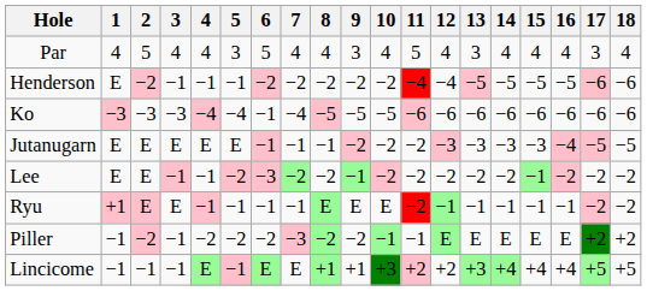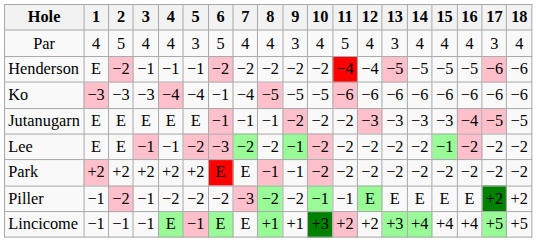 <table class="wikitable" style="text-align:center">
 <tr>
 <th>Hole</th>
 <th>1</th>
 <th>2</th>
 <th>3</th>
 <th>4</th>
 <th>5</th>
 <th>6</th>
 <th>7</th>
 <th>8</th>
 <th>9</th>
 <th>10</th>
 <th>11</th>
 <th>12</th>
 <th>13</th>
 <th>14</th>
 <th>15</th>
 <th>16</th>
 <th>17</th>
 <th>18</th>
 </tr>
 <tr>
 <td>Par</td>
 <td>4</td>
 <td>5</td>
 <td>4</td>
 <td>4</td>
 <td>3</td>
 <td>5</td>
 <td>4</td>
 <td>4</td>
 <td>3</td>
 <td>4</td>
 <td>5</td>
 <td>4</td>
 <td>3</td>
 <td>4</td>
 <td>4</td>
 <td>4</td>
 <td>3</td>
 <td>4</td>
 </tr>
 <tr>
 <td align=left> Henderson</td>
 <td>E</td>
 <td style="background: Pink;">−2</td>
 <td>−1</td>
 <td>−1</td>
 <td>−1</td>
 <td style="background: Pink;">−2</td>
 <td>−2</td>
 <td>−2</td>
 <td>−2</td>
 <td>−2</td>
 <td style="background: Red;">−4</td>
 <td>−4</td>
 <td style="background: Pink;">−5</td>
 <td>−5</td>
 <td>−5</td>
 <td>−5</td>
 <td style="background: Pink;">−6</td>
 <td>−6</td>
 </tr>
 <tr>
 <td align=left> Ko</td>
 <td style="background: Pink;">−3</td>
 <td>−3</td>
 <td>−3</td>
 <td style="background: Pink;">−4</td>
 <td>−4</td>
 <td>−1</td>
 <td>−4</td>
 <td style="background: Pink;">−5</td>
 <td>−5</td>
 <td>−5</td>
 <td style="background: Pink;">−6</td>
 <td>−6</td>
 <td>−6</td>
 <td>−6</td>
 <td>−6</td>
 <td>−6</td>
 <td>−6</td>
 <td>−6</td>
 </tr>
 <tr>
 <td align=left> Jutanugarn</td>
 <td>E</td>
 <td>E</td>
 <td>E</td>
 <td>E</td>
 <td>E</td>
 <td style="background: Pink;">−1</td>
 <td>−1</td>
 <td>−1</td>
 <td style="background: Pink;">−2</td>
 <td>−2</td>
 <td>−2</td>
 <td style="background: Pink;">−3</td>
 <td>−3</td>
 <td>−3</td>
 <td>−3</td>
 <td style="background: Pink;">−4</td>
 <td style="background: Pink;">−5</td>
 <td>−5</td>
 </tr>
 <tr>
 <td align=left> Lee</td>
 <td>E</td>
 <td>E</td>
 <td style="background: Pink;">−1</td>
 <td>−1</td>
 <td style="background: Pink;">−2</td>
 <td style="background: Pink;">−3</td>
 <td style="background: PaleGreen;">−2</td>
 <td>−2</td>
 <td style="background: PaleGreen;">−1</td>
 <td style="background: Pink;">−2</td>
 <td>−2</td>
 <td>−2</td>
 <td>−2</td>
 <td>−2</td>
 <td style="background: PaleGreen;">−1</td>
 <td style="background: Pink;">−2</td>
 <td>−2</td>
 <td>−2</td>
 </tr>
 <tr>
-<td align=left> Ryu</td>
-<td style="background: Pink;">+1</td>
-<td style="background: Pink;">E</td>
+<td align=left> Park</td>
+<td style="background: Pink;">+2</td>
+<td>+2</td>
+<td>+2</td>
+<td>+2</td>
+<td>+2</td>
+<td style="background: Red;">E</td>
 <td>E</td>
 <td style="background: Pink;">−1</td>
 <td>−1</td>
-<td>−1</td>
-<td>−1</td>
-<td style="background: PaleGreen;">E</td>
-<td>E</td>
-<td>E</td>
-<td style="background: Red;">−2</td>
-<td style="background: PaleGreen;">−1</td>
-<td>−1</td>
-<td>−1</td>
-<td>−1</td>
-<td>−1</td>
 <td style="background: Pink;">−2</td>
+<td>−2</td>
+<td>−2</td>
+<td>−2</td>
+<td>−2</td>
+<td>−2</td>
+<td>−2</td>
+<td>−2</td>
 <td>−2</td>
 </tr>
 <tr>
 <td align=left> Piller</td>
 <td>−1</td>
 <td style="background: Pink;">−2</td>
 <td>−1</td>
 <td>−2</td>
 <td>−2</td>
 <td>−2</td>
 <td style="background: Pink;">−3</td>
 <td style="background: PaleGreen;">−2</td>
 <td>−2</td>
 <td style="background: PaleGreen;">−1</td>
 <td>−1</td>
 <td style="background: PaleGreen;">E</td>
 <td>E</td>
 <td>E</td>
 <td>E</td>
 <td>E</td>
 <td style="background: Green;">+2</td>
 <td>+2</td>
 </tr>
 <tr>
 <td align=left> Lincicome</td>
 <td>−1</td>
 <td>−1</td>
 <td>−1</td>
 <td style="background: PaleGreen;">E</td>
 <td style="background: Pink;">−1</td>
 <td style="background: PaleGreen;">E</td>
 <td>E</td>
 <td style="background: PaleGreen;">+1</td>
 <td>+1</td>
 <td style="background: Green;">+3</td>
 <td style="background: Pink;">+2</td>
 <td>+2</td>
 <td style="background: PaleGreen;">+3</td>
 <td style="background: PaleGreen;">+4</td>
 <td>+4</td>
 <td>+4</td>
 <td style="background: PaleGreen;">+5</td>
 <td>+5</td>
 </tr>
 </table>
